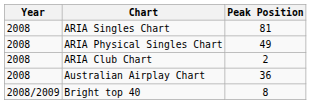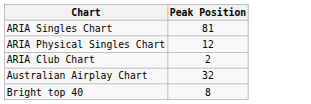 <table class="wikitable">
 <tr>
-<th>Year</th>
 <th>Chart</th>
 <th>Peak Position</th>
 </tr>
 <tr>
-<td>2008</td>
 <td>ARIA Singles Chart</td>
 <td style="text-align:center;">81</td>
 </tr>
 <tr>
-<td>2008</td>
 <td>ARIA Physical Singles Chart</td>
-<td style="text-align:center;">49</td>
+<td style="text-align:center;">12</td>
 </tr>
 <tr>
-<td>2008</td>
 <td>ARIA Club Chart</td>
 <td style="text-align:center;">2</td>
 </tr>
 <tr>
-<td>2008</td>
 <td>Australian Airplay Chart</td>
-<td style="text-align:center;">36</td>
+<td style="text-align:center;">32</td>
 </tr>
 <tr>
-<td>2008/2009</td>
 <td>Bright top 40</td>
 <td style="text-align:center;">8</td>
 </tr>
 </table>
